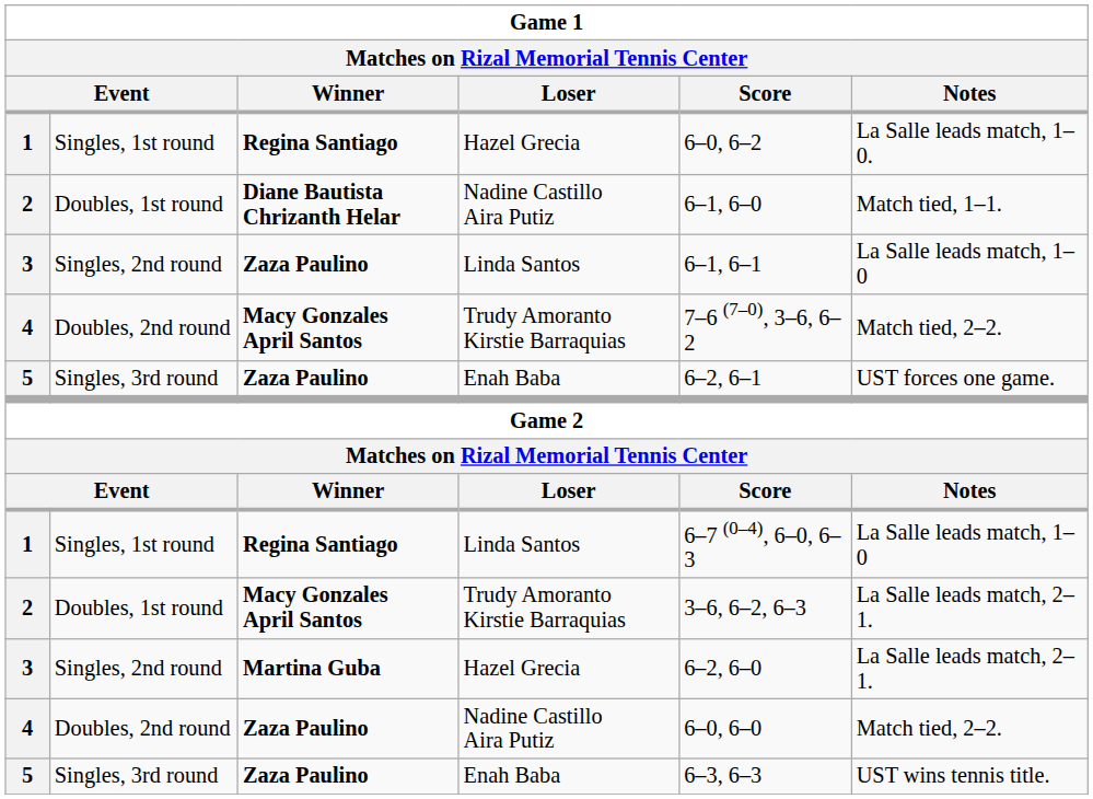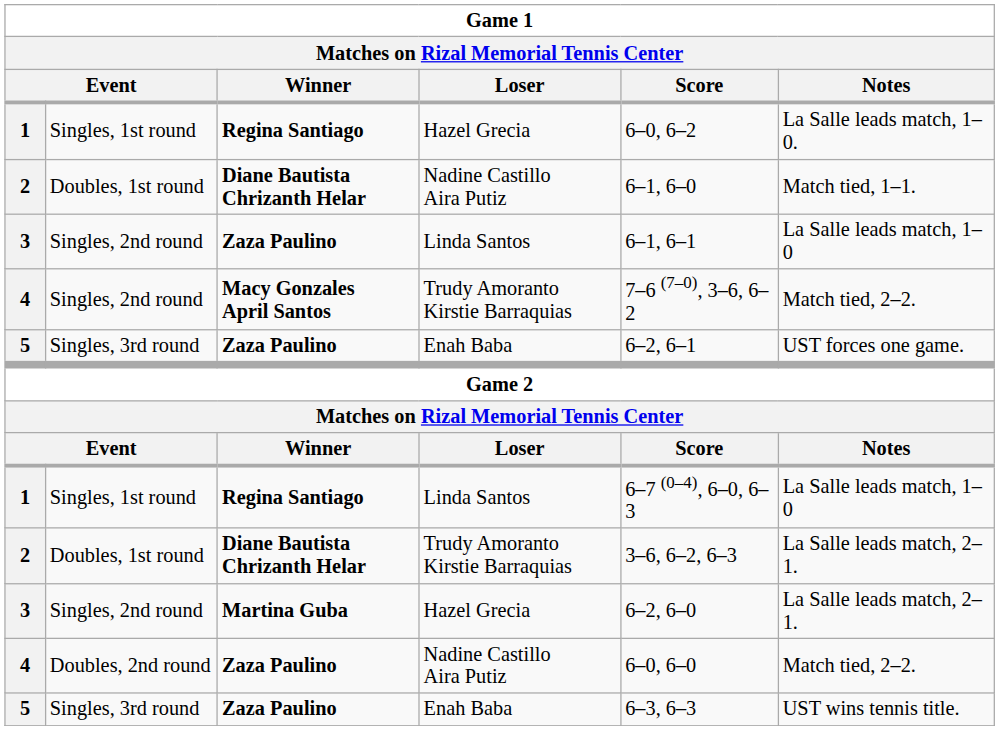 <table class="wikitable" width="780px" style="margin: 1em auto;">
 <tr>
 <th style="background:#FFFFFF;" colspan="6">Game 1</th>
 </tr>
 <tr>
 <th colspan="6">Matches on <a href='#'>Rizal Memorial Tennis Center</a></th>
 </tr>
 <tr>
 <th style="border-bottom-width:3px;" width="130px" colspan="2">Event</th>
 <th style="border-bottom-width:3px;" width="130px">Winner</th>
 <th style="border-bottom-width:3px;" width="130px">Loser</th>
 <th style="border-bottom-width:3px;" width="100px">Score</th>
 <th style="border-bottom-width:3px;" width="140px">Notes</th>
 </tr>
 <tr>
 <th width="20px">1</th>
 <td width="110px">Singles, 1st round</td>
 <td> <strong>Regina Santiago</strong></td>
 <td> Hazel Grecia</td>
 <td>6–0, 6–2</td>
 <td>La Salle leads match, 1–0.</td>
 </tr>
 <tr>
 <th>2</th>
 <td>Doubles, 1st round</td>
 <td> <strong>Diane Bautista<br> Chrizanth Helar</strong></td>
 <td> Nadine Castillo<br> Aira Putiz</td>
 <td>6–1, 6–0</td>
 <td>Match tied, 1–1.</td>
 </tr>
 <tr>
 <th>3</th>
 <td>Singles, 2nd round</td>
 <td> <strong>Zaza Paulino</strong></td>
 <td> Linda Santos</td>
 <td>6–1, 6–1</td>
 <td>La Salle leads match, 1–0</td>
 </tr>
 <tr>
 <th>4</th>
-<td>Doubles, 2nd round</td>
+<td>Singles, 2nd round</td>
 <td> <strong>Macy Gonzales<br> April Santos</strong></td>
 <td> Trudy Amoranto<br> Kirstie Barraquias</td>
 <td>7–6 <sup>(7–0)</sup>, 3–6, 6–2</td>
 <td>Match tied, 2–2.</td>
 </tr>
 <tr>
 <th>5</th>
 <td>Singles, 3rd round</td>
 <td> <strong>Zaza Paulino</strong></td>
 <td> Enah Baba</td>
 <td>6–2, 6–1</td>
 <td>UST forces one game.</td>
 </tr>
 <tr>
 <th style="border-top-width:6px; background:#FFFFFF;" colspan="6">Game 2</th>
 </tr>
 <tr>
 <th colspan="6">Matches on <a href='#'>Rizal Memorial Tennis Center</a></th>
 </tr>
 <tr>
 <th style="border-bottom-width:3px;" colspan="2">Event</th>
 <th style="border-bottom-width:3px;">Winner</th>
 <th style="border-bottom-width:3px;">Loser</th>
 <th style="border-bottom-width:3px;">Score</th>
 <th style="border-bottom-width:3px;">Notes</th>
 </tr>
 <tr>
 <th>1</th>
 <td>Singles, 1st round</td>
 <td> <strong>Regina Santiago</strong></td>
 <td> Linda Santos</td>
 <td>6–7 <sup>(0–4)</sup>, 6–0, 6–3</td>
 <td>La Salle leads match, 1–0</td>
 </tr>
 <tr>
 <th>2</th>
 <td>Doubles, 1st round</td>
-<td> <strong>Macy Gonzales<br> April Santos</strong></td>
+<td> <strong>Diane Bautista<br> Chrizanth Helar</strong></td>
 <td> Trudy Amoranto<br> Kirstie Barraquias</td>
 <td>3–6, 6–2, 6–3</td>
 <td>La Salle leads match, 2–1.</td>
 </tr>
 <tr>
 <th>3</th>
 <td>Singles, 2nd round</td>
 <td> <strong>Martina Guba</strong></td>
 <td> Hazel Grecia</td>
 <td>6–2, 6–0</td>
 <td>La Salle leads match, 2–1.</td>
 </tr>
 <tr>
 <th>4</th>
 <td>Doubles, 2nd round</td>
 <td> <strong>Zaza Paulino</strong></td>
 <td> Nadine Castillo<br> Aira Putiz</td>
 <td>6–0, 6–0</td>
 <td>Match tied, 2–2.</td>
 </tr>
 <tr>
 <th>5</th>
 <td>Singles, 3rd round</td>
 <td> <strong>Zaza Paulino</strong></td>
 <td> Enah Baba</td>
 <td>6–3, 6–3</td>
 <td>UST wins tennis title.</td>
 </tr>
 <tr>
 </tr>
 </table>
